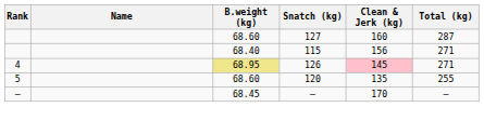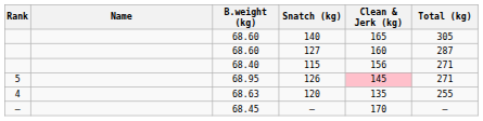 <table class="wikitable" style="text-align:center;">
 <tr>
 <th>Rank</th>
 <th style="width:20em;">Name</th>
 <th style="width:7em;">B.weight (kg)</th>
 <th style="width:7em;">Snatch (kg)</th>
 <th style="width:7em;">Clean & Jerk (kg)</th>
 <th style="width:7em;">Total (kg)</th>
+</tr>
+<tr>
+<td></td>
+<td align=left></td>
+<td>68.60</td>
+<td>140</td>
+<td>165</td>
+<td>305</td>
 </tr>
 <tr>
 <td></td>
 <td align=left></td>
 <td>68.60</td>
 <td>127</td>
 <td>160</td>
 <td>287</td>
 </tr>
 <tr>
 <td></td>
 <td align=left></td>
 <td>68.40</td>
 <td>115</td>
 <td>156</td>
 <td>271</td>
 </tr>
 <tr>
-<td>4</td>
+<td>5</td>
 <td align=left></td>
-<td style="background: khaki;">68.95</td>
+<td>68.95</td>
 <td>126</td>
 <td style="background: pink;">145</td>
 <td>271</td>
 </tr>
 <tr>
-<td>5</td>
+<td>4</td>
 <td align=left></td>
-<td>68.60</td>
+<td>68.63</td>
 <td>120</td>
 <td>135</td>
 <td>255</td>
 </tr>
 <tr>
 <td>–</td>
 <td align=left></td>
 <td>68.45</td>
 <td>–</td>
 <td>170</td>
 <td>–</td>
 </tr>
 </table>
